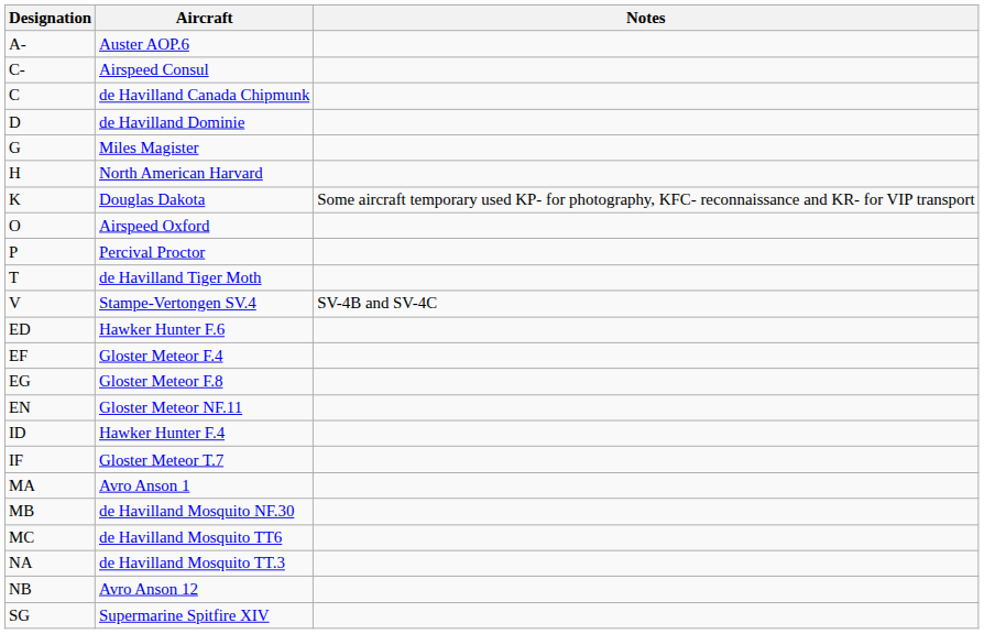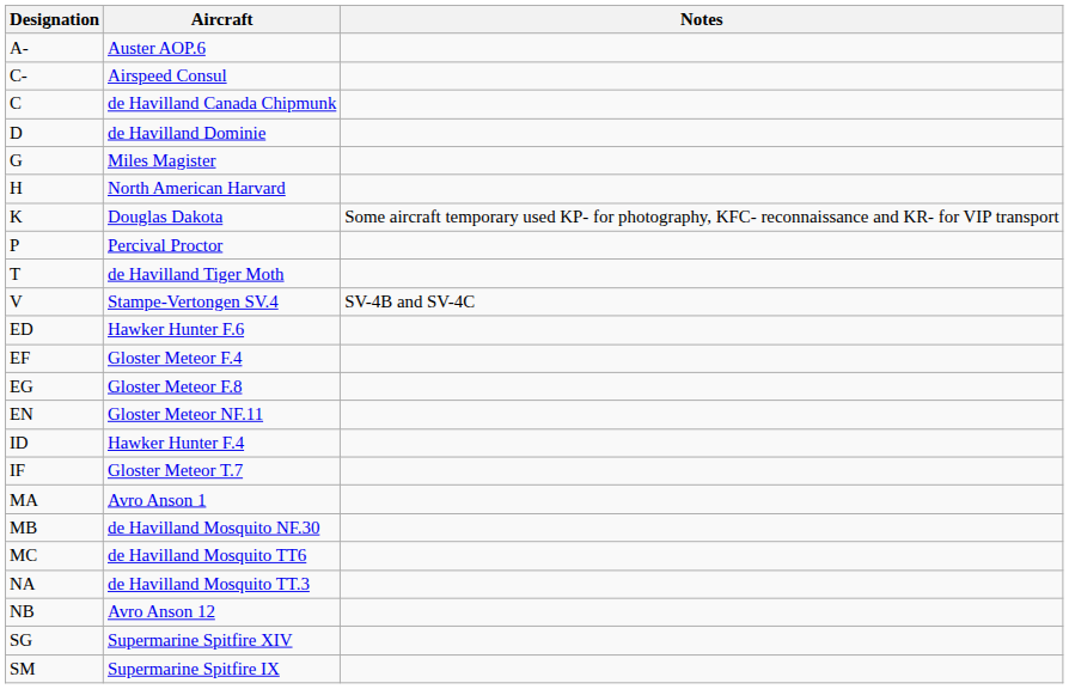 <table class="wikitable">
 <tr>
 <th>Designation</th>
 <th>Aircraft</th>
 <th>Notes</th>
 </tr>
 <tr>
 <td>A-</td>
 <td><a href='#'>Auster AOP.6</a></td>
 <td></td>
 </tr>
 <tr>
 <td>C-</td>
 <td><a href='#'>Airspeed Consul</a></td>
 <td></td>
 </tr>
 <tr>
 <td>C</td>
 <td><a href='#'>de Havilland Canada Chipmunk</a></td>
 <td></td>
 </tr>
 <tr>
 <td>D</td>
 <td><a href='#'>de Havilland Dominie</a></td>
 <td></td>
 </tr>
 <tr>
 <td>G</td>
 <td><a href='#'>Miles Magister</a></td>
 <td></td>
 </tr>
 <tr>
 <td>H</td>
 <td><a href='#'>North American Harvard</a></td>
 <td></td>
 </tr>
 <tr>
 <td>K</td>
 <td><a href='#'>Douglas Dakota</a></td>
 <td>Some aircraft temporary used KP- for photography, KFC- reconnaissance and KR- for VIP transport</td>
-</tr>
-<tr>
-<td>O</td>
-<td><a href='#'>Airspeed Oxford</a></td>
-<td></td>
 </tr>
 <tr>
 <td>P</td>
 <td><a href='#'>Percival Proctor</a></td>
 <td></td>
 </tr>
 <tr>
 <td>T</td>
 <td><a href='#'>de Havilland Tiger Moth</a></td>
 <td></td>
 </tr>
 <tr>
 <td>V</td>
 <td><a href='#'>Stampe-Vertongen SV.4</a></td>
 <td>SV-4B and SV-4C</td>
 </tr>
 <tr>
 <td>ED</td>
 <td><a href='#'>Hawker Hunter F.6</a></td>
 <td></td>
 </tr>
 <tr>
 <td>EF</td>
 <td><a href='#'>Gloster Meteor F.4</a></td>
 <td></td>
 </tr>
 <tr>
 <td>EG</td>
 <td><a href='#'>Gloster Meteor F.8</a></td>
 <td></td>
 </tr>
 <tr>
 <td>EN</td>
 <td><a href='#'>Gloster Meteor NF.11</a></td>
 <td></td>
 </tr>
 <tr>
 <td>ID</td>
 <td><a href='#'>Hawker Hunter F.4</a></td>
 <td></td>
 </tr>
 <tr>
 <td>IF</td>
 <td><a href='#'>Gloster Meteor T.7</a></td>
 <td></td>
 </tr>
 <tr>
 <td>MA</td>
 <td><a href='#'>Avro Anson 1</a></td>
 <td></td>
 </tr>
 <tr>
 <td>MB</td>
 <td><a href='#'>de Havilland Mosquito NF.30</a></td>
 <td></td>
 </tr>
 <tr>
 <td>MC</td>
 <td><a href='#'>de Havilland Mosquito TT6</a></td>
 <td></td>
 </tr>
 <tr>
 <td>NA</td>
 <td><a href='#'>de Havilland Mosquito TT.3</a></td>
 <td></td>
 </tr>
 <tr>
 <td>NB</td>
 <td><a href='#'>Avro Anson 12</a></td>
 <td></td>
 </tr>
 <tr>
 <td>SG</td>
 <td><a href='#'>Supermarine Spitfire XIV</a></td>
 <td></td>
 </tr>
+<tr>
+<td>SM</td>
+<td><a href='#'>Supermarine Spitfire IX</a></td>
+<td></td>
+</tr>
 </table>
